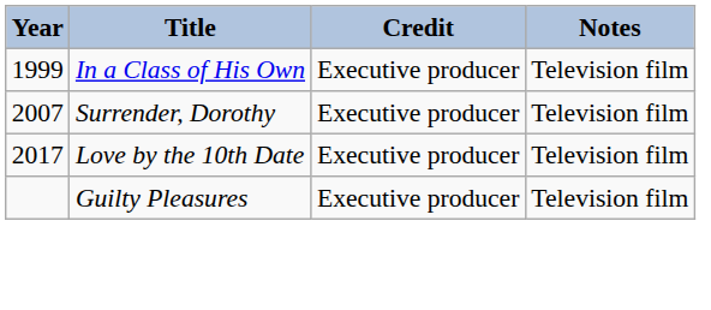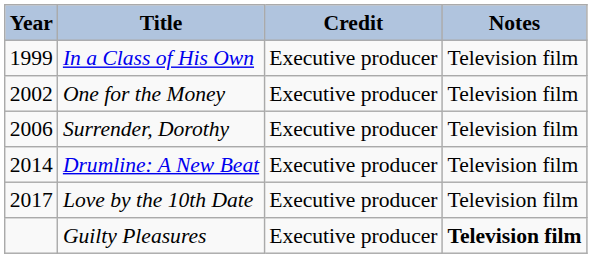 <table class="wikitable" style="font-size:95%;">
 <tr>
 <th style="background:#B0C4DE;">Year</th>
 <th style="background:#B0C4DE;">Title</th>
 <th style="background:#B0C4DE;">Credit</th>
 <th style="background:#B0C4DE;">Notes</th>
 </tr>
 <tr>
 <td>1999</td>
 <td><em><a href='#'>In a Class of His Own</a></em></td>
 <td>Executive producer</td>
 <td>Television film</td>
 </tr>
 <tr>
-<td>2007</td>
+<td>2002</td>
+<td><em>One for the Money</em></td>
+<td>Executive producer</td>
+<td>Television film</td>
+</tr>
+<tr>
+<td>2006</td>
 <td><em>Surrender, Dorothy</em></td>
+<td>Executive producer</td>
+<td>Television film</td>
+</tr>
+<tr>
+<td>2014</td>
+<td><em><a href='#'>Drumline: A New Beat</a></em></td>
 <td>Executive producer</td>
 <td>Television film</td>
 </tr>
 <tr>
 <td>2017</td>
 <td><em>Love by the 10th Date</em></td>
 <td>Executive producer</td>
 <td>Television film</td>
 </tr>
 <tr>
 <td></td>
 <td><em>Guilty Pleasures</em></td>
 <td>Executive producer</td>
-<td>Television film</td>
+<td><strong>Television film</strong></td>
 </tr>
 </table>
